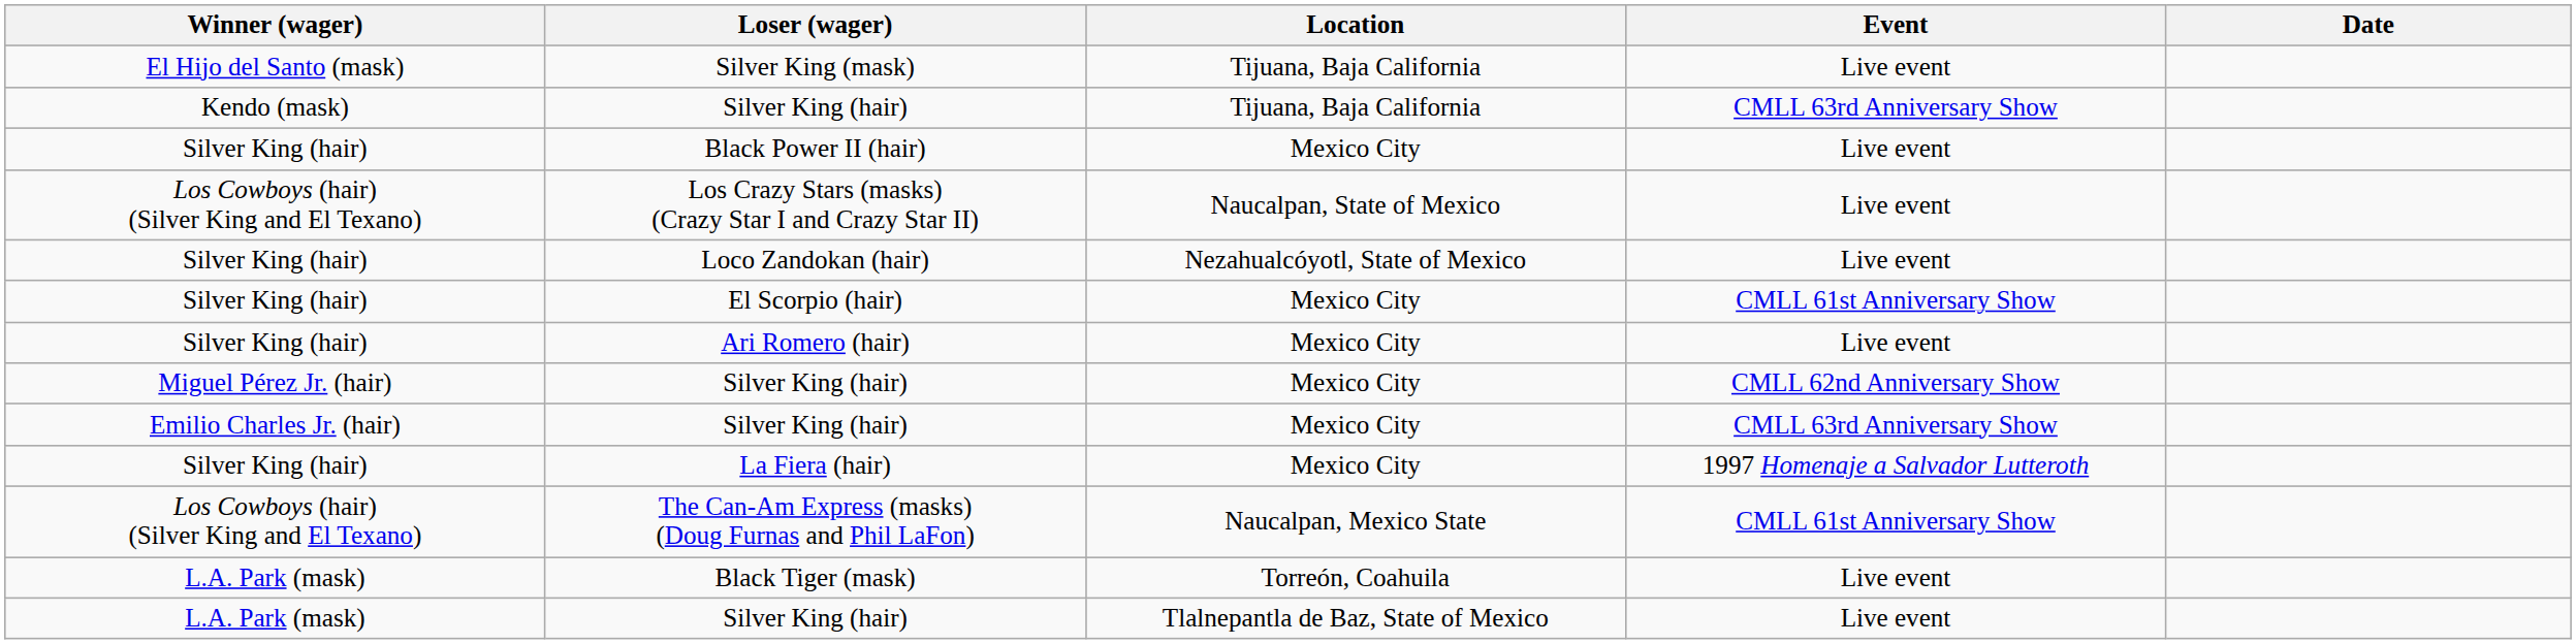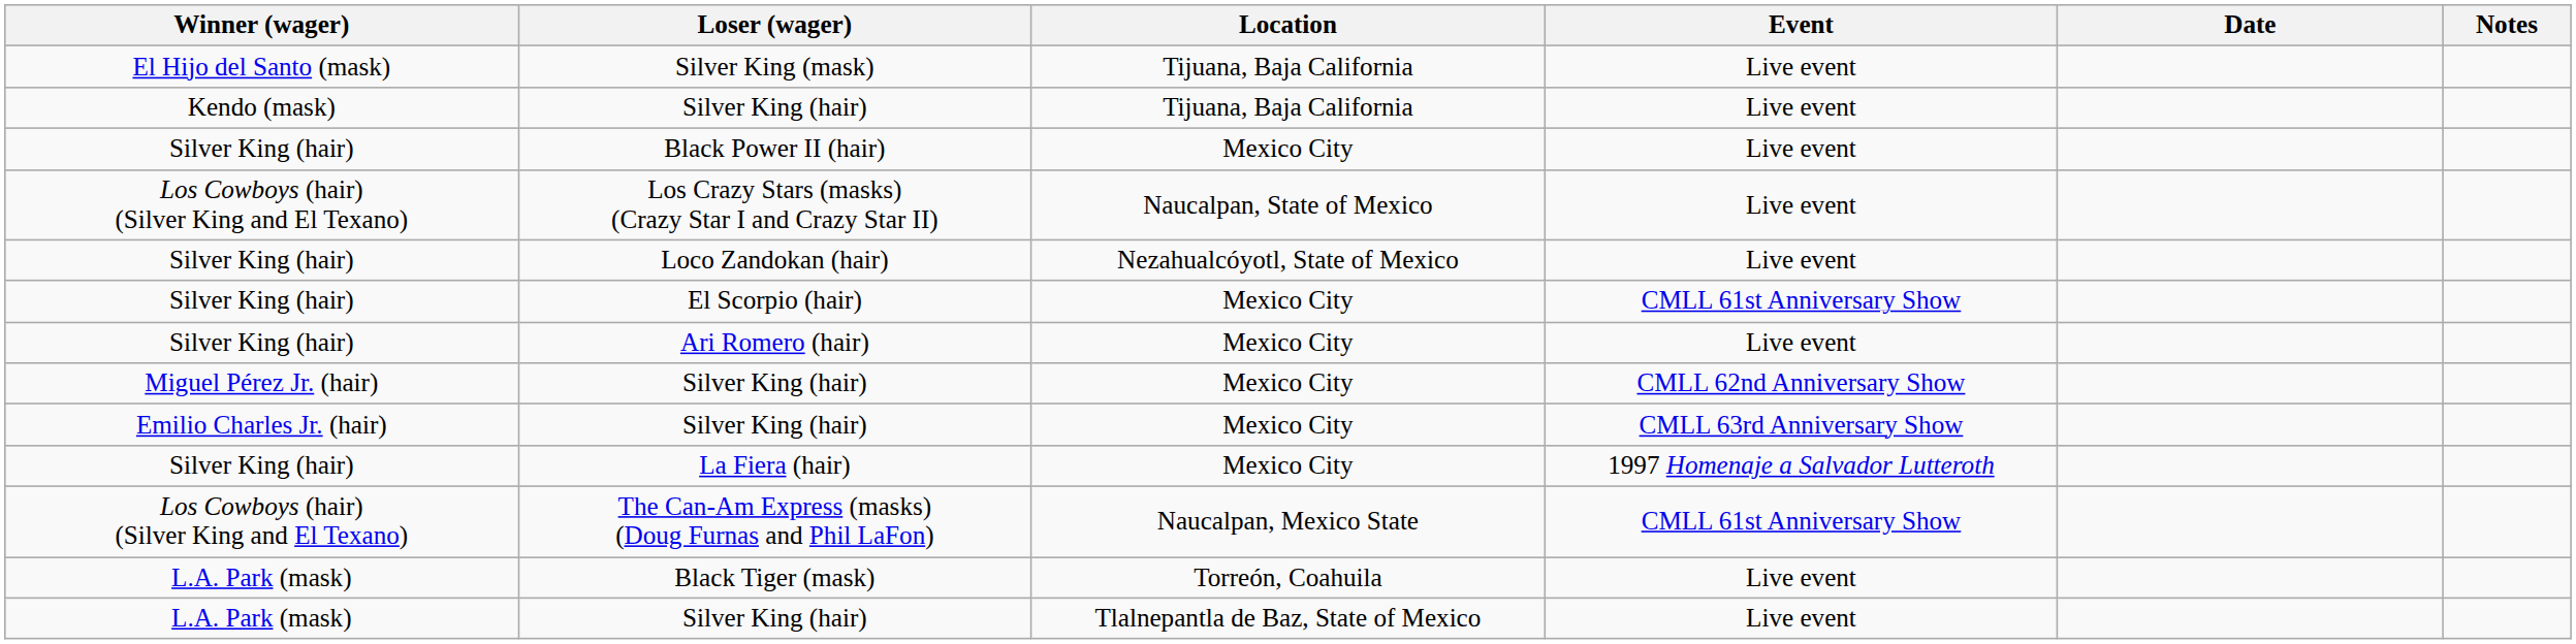 <table class="wikitable sortable" width=100%  style="text-align: center">
 <tr>
 <th width=20% scope="col">Winner (wager)</th>
 <th width=20% scope="col">Loser (wager)</th>
 <th width=20% scope="col">Location</th>
 <th width=20% scope="col">Event</th>
 <th width=15% scope="col">Date</th>
+<th class="unsortable" width=5% scope="col">Notes</th>
 </tr>
 <tr>
 <td><a href='#'>El Hijo del Santo</a> (mask)</td>
 <td>Silver King (mask)</td>
 <td>Tijuana, Baja California</td>
 <td>Live event</td>
 <td></td>
+<td></td>
 </tr>
 <tr>
 <td>Kendo (mask)</td>
 <td>Silver King (hair)</td>
 <td>Tijuana, Baja California</td>
-<td><a href='#'>CMLL 63rd Anniversary Show</a></td>
+<td>Live event</td>
+<td></td>
 <td></td>
 </tr>
 <tr>
 <td>Silver King (hair)</td>
 <td>Black Power II (hair)</td>
 <td>Mexico City</td>
 <td>Live event</td>
 <td></td>
+<td></td>
 </tr>
 <tr>
 <td><em>Los Cowboys</em> (hair)<br>(Silver King and El Texano)</td>
 <td>Los Crazy Stars (masks)<br>(Crazy Star I and Crazy Star II)</td>
 <td>Naucalpan, State of Mexico</td>
 <td>Live event</td>
+<td></td>
 <td></td>
 </tr>
 <tr>
 <td>Silver King (hair)</td>
 <td>Loco Zandokan (hair)</td>
 <td>Nezahualcóyotl, State of Mexico</td>
 <td>Live event</td>
 <td></td>
+<td></td>
 </tr>
 <tr>
 <td>Silver King (hair)</td>
 <td>El Scorpio (hair)</td>
 <td>Mexico City</td>
 <td><a href='#'>CMLL 61st Anniversary Show</a></td>
+<td></td>
 <td></td>
 </tr>
 <tr>
 <td>Silver King (hair)</td>
 <td><a href='#'>Ari Romero</a> (hair)</td>
 <td>Mexico City</td>
 <td>Live event</td>
 <td></td>
+<td></td>
 </tr>
 <tr>
 <td><a href='#'>Miguel Pérez Jr.</a> (hair)</td>
 <td>Silver King (hair)</td>
 <td>Mexico City</td>
 <td><a href='#'>CMLL 62nd Anniversary Show</a></td>
+<td></td>
 <td></td>
 </tr>
 <tr>
 <td><a href='#'>Emilio Charles Jr.</a> (hair)</td>
 <td>Silver King (hair)</td>
 <td>Mexico City</td>
 <td><a href='#'>CMLL 63rd Anniversary Show</a></td>
 <td></td>
+<td></td>
 </tr>
 <tr>
 <td>Silver King (hair)</td>
 <td><a href='#'>La Fiera</a> (hair)</td>
 <td>Mexico City</td>
 <td>1997 <em><a href='#'>Homenaje a Salvador Lutteroth</a></em></td>
 <td></td>
+<td> </td>
 </tr>
 <tr>
 <td><em>Los Cowboys</em> (hair)<br>(Silver King and <a href='#'>El Texano</a>)</td>
 <td><a href='#'>The Can-Am Express</a> (masks)<br>(<a href='#'>Doug Furnas</a> and <a href='#'>Phil LaFon</a>)</td>
 <td>Naucalpan, Mexico State</td>
 <td><a href='#'>CMLL 61st Anniversary Show</a></td>
+<td></td>
 <td></td>
 </tr>
 <tr>
 <td><a href='#'>L.A. Park</a> (mask)</td>
 <td>Black Tiger (mask)</td>
 <td>Torreón, Coahuila</td>
 <td>Live event</td>
 <td></td>
+<td></td>
 </tr>
 <tr>
 <td><a href='#'>L.A. Park</a> (mask)</td>
 <td>Silver King (hair)</td>
 <td>Tlalnepantla de Baz, State of Mexico</td>
 <td>Live event</td>
 <td></td>
+<td></td>
 </tr>
 </table>
